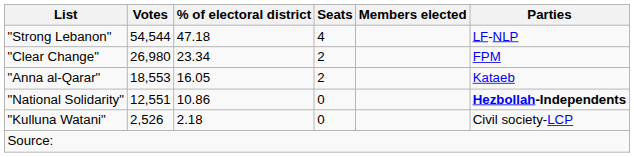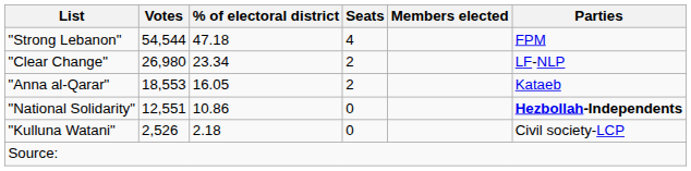 <table class="wikitable sortable" style=text-align:left>
 <tr>
 <th>List</th>
 <th>Votes</th>
 <th>% of electoral district</th>
 <th>Seats</th>
 <th>Members elected</th>
 <th>Parties</th>
 </tr>
 <tr>
 <td>"Strong Lebanon"</td>
 <td>54,544</td>
 <td>47.18</td>
 <td>4</td>
 <td></td>
-<td><a href='#'>LF</a>-<a href='#'>NLP</a></td>
+<td><a href='#'>FPM</a></td>
 </tr>
 <tr>
 <td>"Clear Change"</td>
 <td>26,980</td>
 <td>23.34</td>
 <td>2</td>
 <td></td>
-<td><a href='#'>FPM</a></td>
+<td><a href='#'>LF</a>-<a href='#'>NLP</a></td>
 </tr>
 <tr>
 <td>"Anna al-Qarar"</td>
 <td>18,553</td>
 <td>16.05</td>
 <td>2</td>
 <td></td>
 <td><a href='#'>Kataeb</a></td>
 </tr>
 <tr>
 <td>"National Solidarity"</td>
 <td>12,551</td>
 <td>10.86</td>
 <td>0</td>
 <td></td>
 <td><strong><a href='#'>Hezbollah</a>-Independents</strong></td>
 </tr>
 <tr>
 <td>"Kulluna Watani"</td>
 <td>2,526</td>
 <td>2.18</td>
 <td>0</td>
 <td></td>
 <td>Civil society-<a href='#'>LCP</a></td>
 </tr>
 <tr>
 <td colspan=6 align=left>Source:</td>
 </tr>
 </table>
